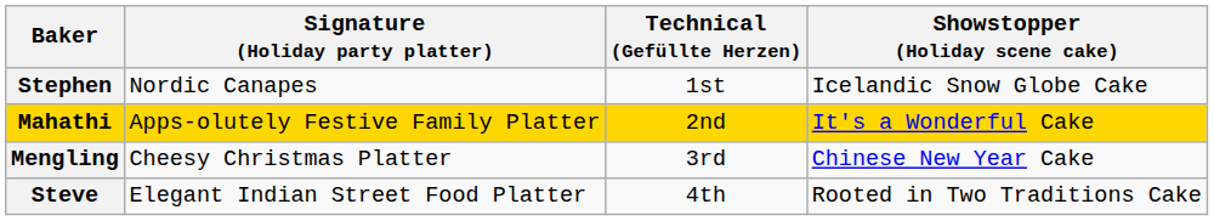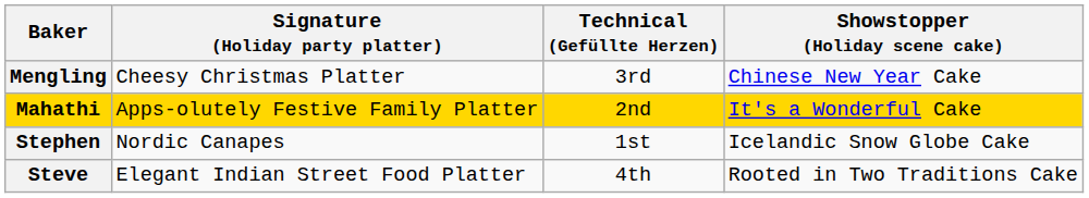 <table class="wikitable sortable" style="text-align:left;">
 <tr>
 <th scope="col">Baker</th>
 <th scope="col" class="unsortable">Signature<br><small>(Holiday party platter)</small></th>
 <th scope="col">Technical<br><small>(Gefüllte Herzen)</small></th>
 <th scope="col" class="unsortable">Showstopper<br><small>(Holiday scene cake)</small></th>
 </tr>
 <tr>
-<th scope="row">Stephen</th>
-<td>Nordic Canapes</td>
-<td align="center">1st</td>
-<td>Icelandic Snow Globe Cake</td>
+<th scope="row">Mengling</th>
+<td>Cheesy Christmas Platter</td>
+<td align="center">3rd</td>
+<td><a href='#'>Chinese New Year</a> Cake</td>
 </tr>
 <tr style="background:gold;">
 <th scope="row" style="background:gold;">Mahathi</th>
 <td>Apps-olutely Festive Family Platter</td>
 <td align="center">2nd</td>
 <td><a href='#'>It's a Wonderful</a> Cake</td>
 </tr>
 <tr>
-<th scope="row">Mengling</th>
-<td>Cheesy Christmas Platter</td>
-<td align="center">3rd</td>
-<td><a href='#'>Chinese New Year</a> Cake</td>
+<th scope="row">Stephen</th>
+<td>Nordic Canapes</td>
+<td align="center">1st</td>
+<td>Icelandic Snow Globe Cake</td>
 </tr>
 <tr>
 <th scope="row">Steve</th>
 <td>Elegant Indian Street Food Platter</td>
 <td align="center">4th</td>
 <td>Rooted in Two Traditions Cake</td>
 </tr>
 </table>
